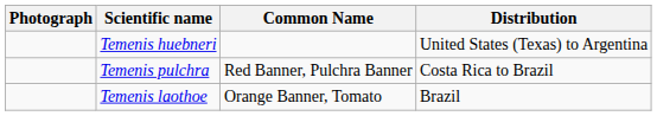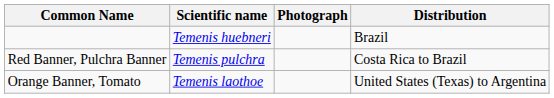 <table class="wikitable">
 <tr>
+<th>Common Name</th>
+<th>Scientific name</th>
 <th>Photograph</th>
-<th>Scientific name</th>
-<th>Common Name</th>
 <th>Distribution</th>
 </tr>
 <tr>
 <td></td>
 <td><em><a href='#'>Temenis huebneri</a></em><br></td>
 <td></td>
-<td>United States (Texas) to Argentina</td>
+<td>Brazil</td>
 </tr>
 <tr>
+<td>Red Banner, Pulchra Banner</td>
+<td><em><a href='#'>Temenis pulchra</a></em><br></td>
 <td></td>
-<td><em><a href='#'>Temenis pulchra</a></em><br></td>
-<td>Red Banner, Pulchra Banner</td>
 <td>Costa Rica to Brazil</td>
 </tr>
 <tr>
+<td>Orange Banner, Tomato</td>
+<td><em><a href='#'>Temenis laothoe</a></em><br></td>
 <td></td>
-<td><em><a href='#'>Temenis laothoe</a></em><br></td>
-<td>Orange Banner, Tomato</td>
-<td>Brazil</td>
+<td>United States (Texas) to Argentina</td>
 </tr>
 </table>
